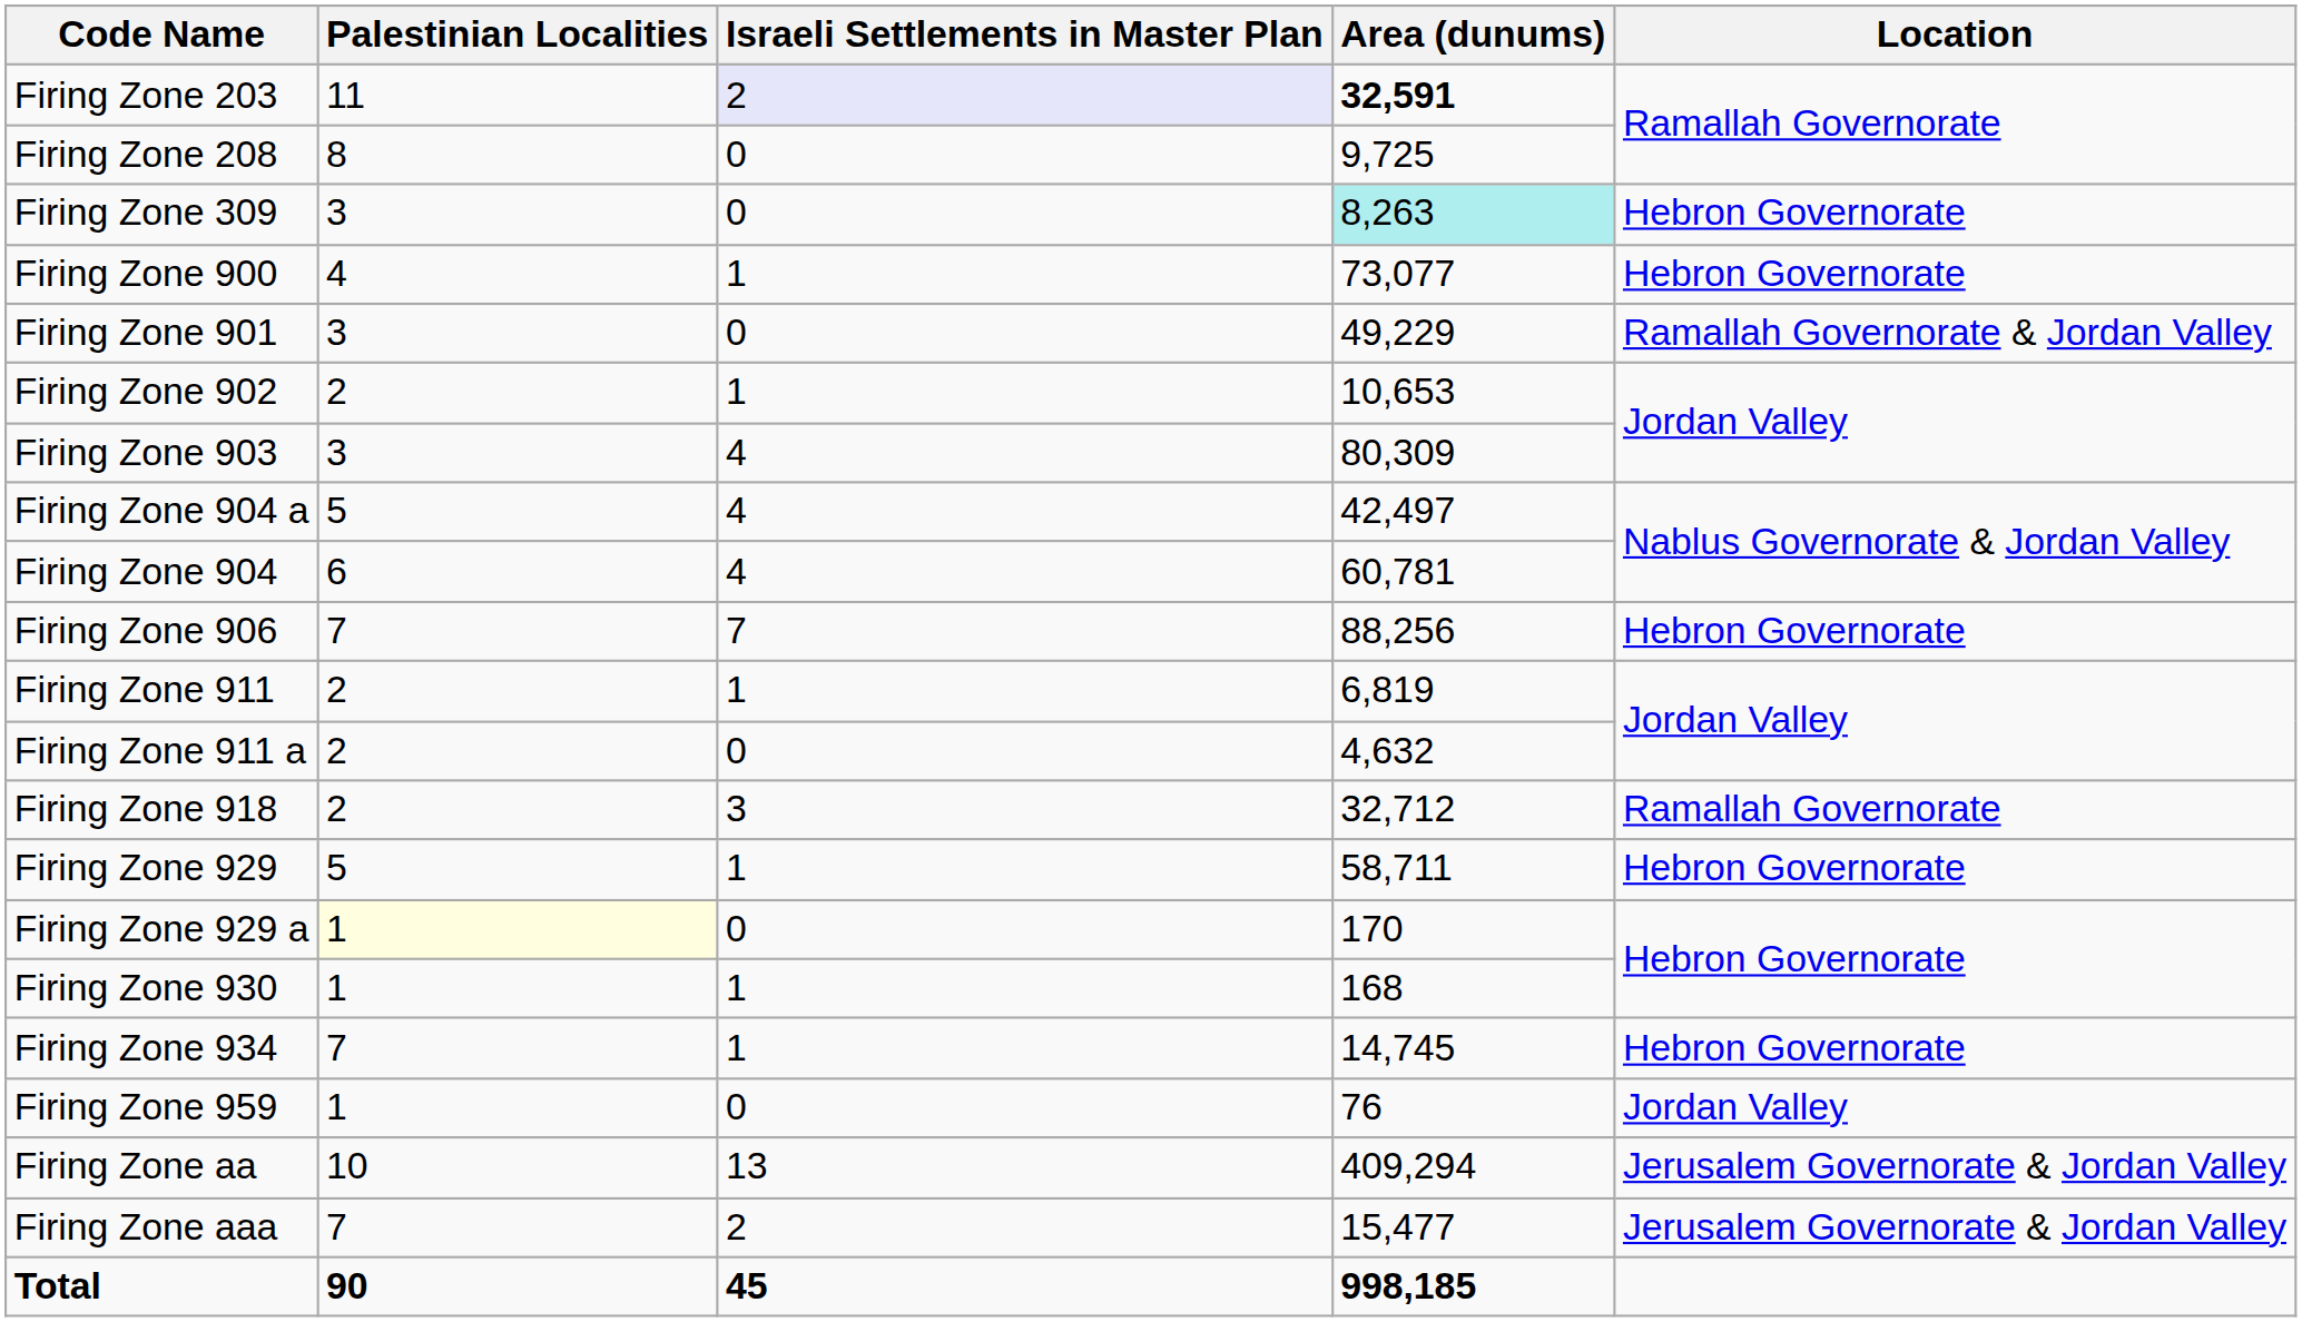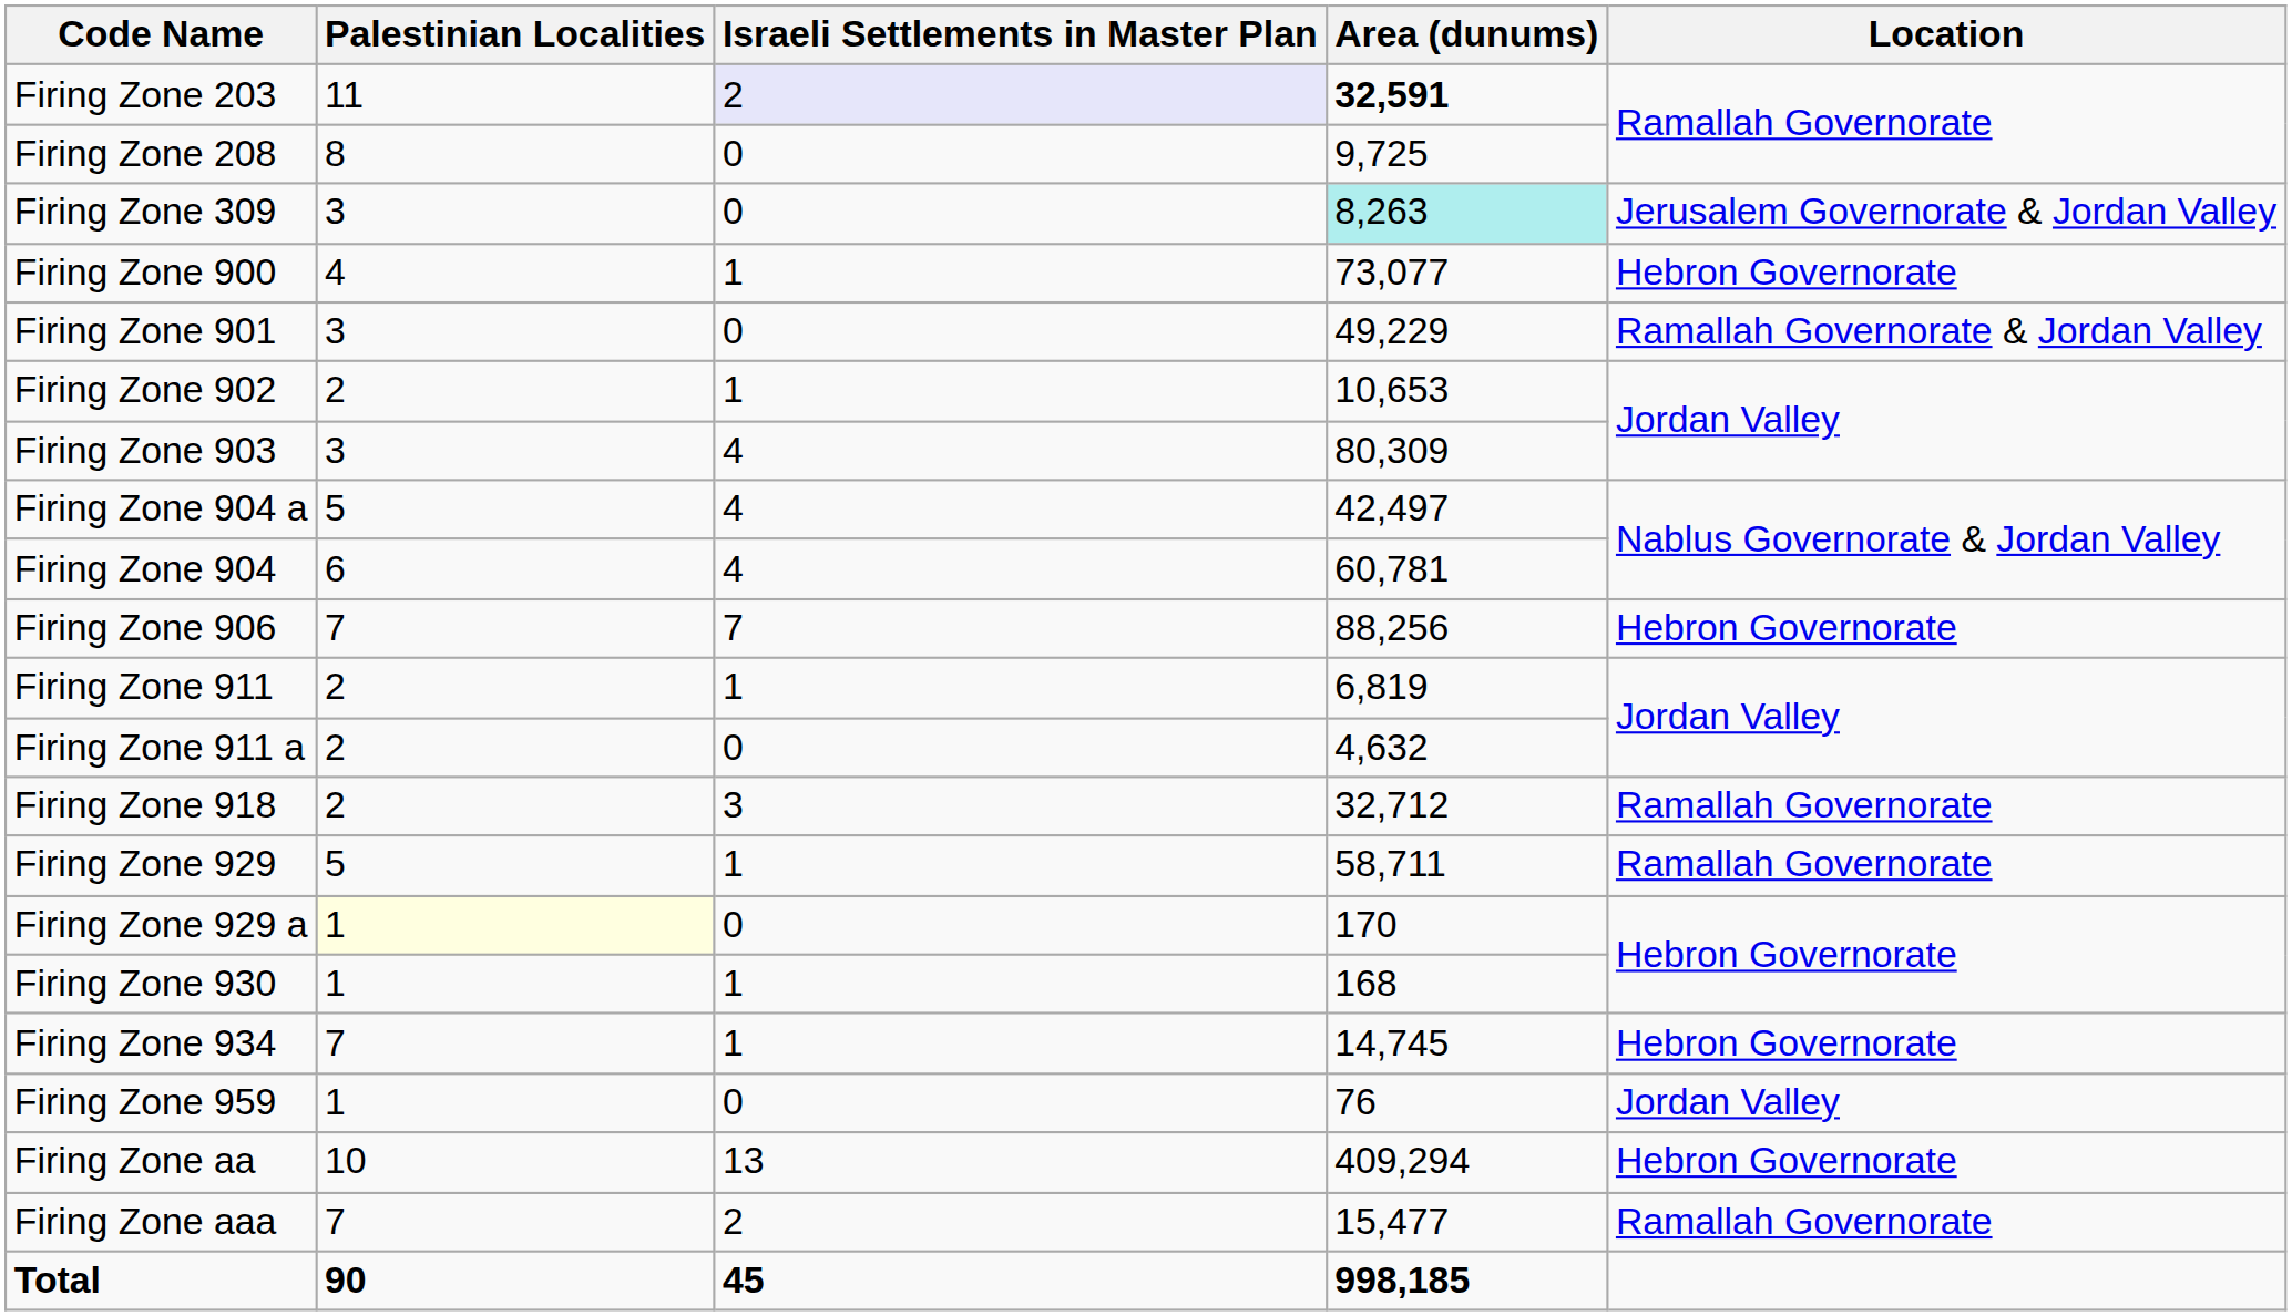 <table class="wikitable">
 <tr>
 <th>Code Name</th>
 <th>Palestinian Localities</th>
 <th>Israeli Settlements in Master Plan</th>
 <th>Area (dunums)</th>
 <th>Location</th>
 </tr>
 <tr>
 <td>Firing Zone 203</td>
 <td>11</td>
 <td style="background: lavender;">2</td>
 <td><strong>32,591</strong></td>
 <td rowspan="2"><a href='#'>Ramallah Governorate</a></td>
 </tr>
 <tr>
 <td>Firing Zone 208</td>
 <td>8</td>
 <td>0</td>
 <td>9,725</td>
 </tr>
 <tr>
 <td>Firing Zone 309</td>
 <td>3</td>
 <td>0</td>
 <td style="background: paleturquoise;">8,263</td>
-<td><a href='#'>Hebron Governorate</a></td>
+<td><a href='#'>Jerusalem Governorate</a> & <a href='#'>Jordan Valley</a></td>
 </tr>
 <tr>
 <td>Firing Zone 900</td>
 <td>4</td>
 <td>1</td>
 <td>73,077</td>
 <td><a href='#'>Hebron Governorate</a></td>
 </tr>
 <tr>
 <td>Firing Zone 901</td>
 <td>3</td>
 <td>0</td>
 <td>49,229</td>
 <td><a href='#'>Ramallah Governorate</a> & <a href='#'>Jordan Valley</a></td>
 </tr>
 <tr>
 <td>Firing Zone 902</td>
 <td>2</td>
 <td>1</td>
 <td>10,653</td>
 <td rowspan="2"><a href='#'>Jordan Valley</a></td>
 </tr>
 <tr>
 <td>Firing Zone 903</td>
 <td>3</td>
 <td>4</td>
 <td>80,309</td>
 </tr>
 <tr>
 <td>Firing Zone 904 a</td>
 <td>5</td>
 <td>4</td>
 <td>42,497</td>
 <td rowspan="2"><a href='#'>Nablus Governorate</a> & <a href='#'>Jordan Valley</a></td>
 </tr>
 <tr>
 <td>Firing Zone 904</td>
 <td>6</td>
 <td>4</td>
 <td>60,781</td>
 </tr>
 <tr>
 <td>Firing Zone 906</td>
 <td>7</td>
 <td>7</td>
 <td>88,256</td>
 <td><a href='#'>Hebron Governorate</a></td>
 </tr>
 <tr>
 <td>Firing Zone 911</td>
 <td>2</td>
 <td>1</td>
 <td>6,819</td>
 <td rowspan="2"><a href='#'>Jordan Valley</a></td>
 </tr>
 <tr>
 <td>Firing Zone 911 a</td>
 <td>2</td>
 <td>0</td>
 <td>4,632</td>
 </tr>
 <tr>
 <td>Firing Zone 918</td>
 <td>2</td>
 <td>3</td>
 <td>32,712</td>
 <td><a href='#'>Ramallah Governorate</a></td>
 </tr>
 <tr>
 <td>Firing Zone 929</td>
 <td>5</td>
 <td>1</td>
 <td>58,711</td>
-<td><a href='#'>Hebron Governorate</a></td>
+<td><a href='#'>Ramallah Governorate</a></td>
 </tr>
 <tr>
 <td>Firing Zone 929 a</td>
 <td style="background: lightyellow;">1</td>
 <td>0</td>
 <td>170</td>
 <td rowspan="2"><a href='#'>Hebron Governorate</a></td>
 </tr>
 <tr>
 <td>Firing Zone 930</td>
 <td>1</td>
 <td>1</td>
 <td>168</td>
 </tr>
 <tr>
 <td>Firing Zone 934</td>
 <td>7</td>
 <td>1</td>
 <td>14,745</td>
 <td><a href='#'>Hebron Governorate</a></td>
 </tr>
 <tr>
 <td>Firing Zone 959</td>
 <td>1</td>
 <td>0</td>
 <td>76</td>
 <td><a href='#'>Jordan Valley</a></td>
 </tr>
 <tr>
 <td>Firing Zone aa</td>
 <td>10</td>
 <td>13</td>
 <td>409,294</td>
-<td><a href='#'>Jerusalem Governorate</a> & <a href='#'>Jordan Valley</a></td>
+<td><a href='#'>Hebron Governorate</a></td>
 </tr>
 <tr>
 <td>Firing Zone aaa</td>
 <td>7</td>
 <td>2</td>
 <td>15,477</td>
-<td><a href='#'>Jerusalem Governorate</a> & <a href='#'>Jordan Valley</a></td>
+<td><a href='#'>Ramallah Governorate</a></td>
 </tr>
 <tr>
 <td><strong>Total</strong></td>
 <td><strong>90</strong></td>
 <td><strong>45</strong></td>
 <td><strong>998,185</strong></td>
 <td></td>
 </tr>
 </table>
